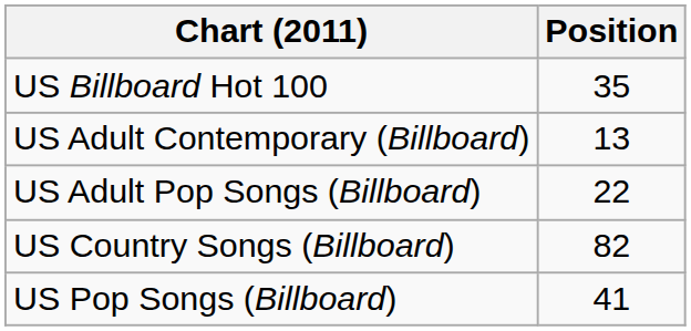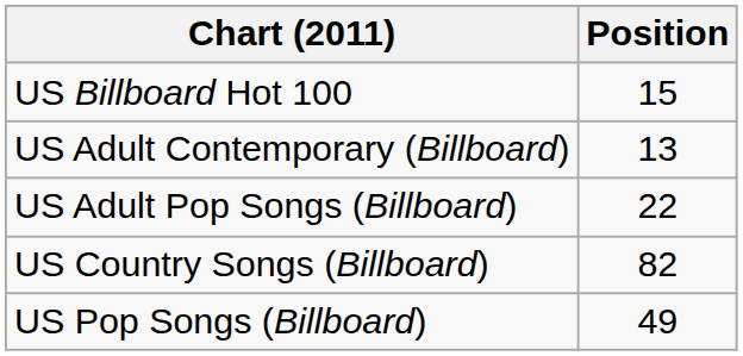 <table class="wikitable sortable">
 <tr>
 <th>Chart (2011)</th>
 <th>Position</th>
 </tr>
 <tr>
 <td>US <em>Billboard</em> Hot 100</td>
-<td align="center">35</td>
+<td align="center">15</td>
 </tr>
 <tr>
 <td>US Adult Contemporary (<em>Billboard</em>)</td>
 <td align="center">13</td>
 </tr>
 <tr>
 <td>US Adult Pop Songs (<em>Billboard</em>)</td>
 <td align="center">22</td>
 </tr>
 <tr>
 <td>US Country Songs (<em>Billboard</em>)</td>
 <td align="center">82</td>
 </tr>
 <tr>
 <td>US Pop Songs (<em>Billboard</em>)</td>
-<td align="center">41</td>
+<td align="center">49</td>
 </tr>
 </table>
